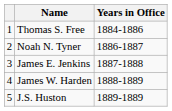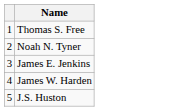 <table class="wikitable">
 <tr>
 <th></th>
 <th>Name</th>
-<th>Years in Office</th>
 </tr>
 <tr>
 <td>1</td>
 <td>Thomas S. Free</td>
-<td>1884-1886</td>
 </tr>
 <tr>
 <td>2</td>
 <td>Noah N. Tyner</td>
-<td>1886-1887</td>
 </tr>
 <tr>
 <td>3</td>
 <td>James E. Jenkins</td>
-<td>1887-1888</td>
 </tr>
 <tr>
 <td>4</td>
 <td>James W. Harden</td>
-<td>1888-1889</td>
 </tr>
 <tr>
 <td>5</td>
 <td>J.S. Huston</td>
-<td>1889-1889</td>
 </tr>
 </table>
